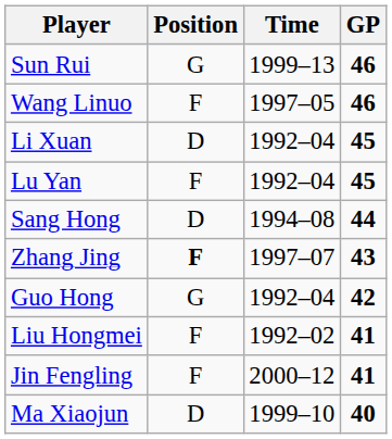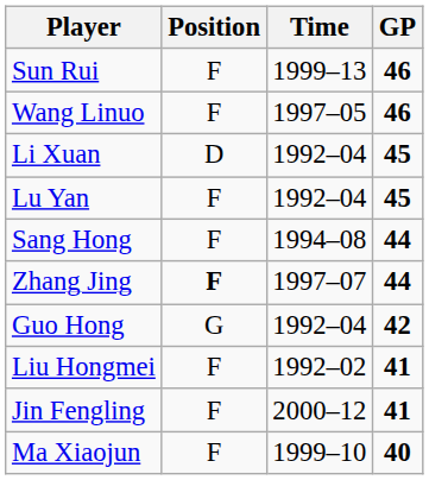 <table class="wikitable sortable" style="text-align:center; float:left; margin-right:1em">
 <tr>
 <th>Player</th>
 <th>Position</th>
 <th>Time</th>
 <th>GP</th>
 </tr>
 <tr>
 <td align=left><a href='#'>Sun Rui</a></td>
-<td>G</td>
+<td>F</td>
 <td>1999–13</td>
 <td><strong>46</strong></td>
 </tr>
 <tr>
 <td align=left><a href='#'>Wang Linuo</a></td>
 <td>F</td>
 <td>1997–05</td>
 <td><strong>46</strong></td>
 </tr>
 <tr>
 <td align=left><a href='#'>Li Xuan</a></td>
 <td>D</td>
 <td>1992–04</td>
 <td><strong>45</strong></td>
 </tr>
 <tr>
 <td align=left><a href='#'>Lu Yan</a></td>
 <td>F</td>
 <td>1992–04</td>
 <td><strong>45</strong></td>
 </tr>
 <tr>
 <td align=left><a href='#'>Sang Hong</a></td>
-<td>D</td>
+<td>F</td>
 <td>1994–08</td>
 <td><strong>44</strong></td>
 </tr>
 <tr>
 <td align=left><a href='#'>Zhang Jing</a></td>
 <td><strong>F</strong></td>
 <td>1997–07</td>
-<td><strong>43</strong></td>
+<td><strong>44</strong></td>
 </tr>
 <tr>
 <td align=left><a href='#'>Guo Hong</a></td>
 <td>G</td>
 <td>1992–04</td>
 <td><strong>42</strong></td>
 </tr>
 <tr>
 <td align=left><a href='#'>Liu Hongmei</a></td>
 <td>F</td>
 <td>1992–02</td>
 <td><strong>41</strong></td>
 </tr>
 <tr>
 <td align=left><a href='#'>Jin Fengling</a></td>
 <td>F</td>
 <td>2000–12</td>
 <td><strong>41</strong></td>
 </tr>
 <tr>
 <td align=left><a href='#'>Ma Xiaojun</a></td>
-<td>D</td>
+<td>F</td>
 <td>1999–10</td>
 <td><strong>40</strong></td>
 </tr>
 </table>
